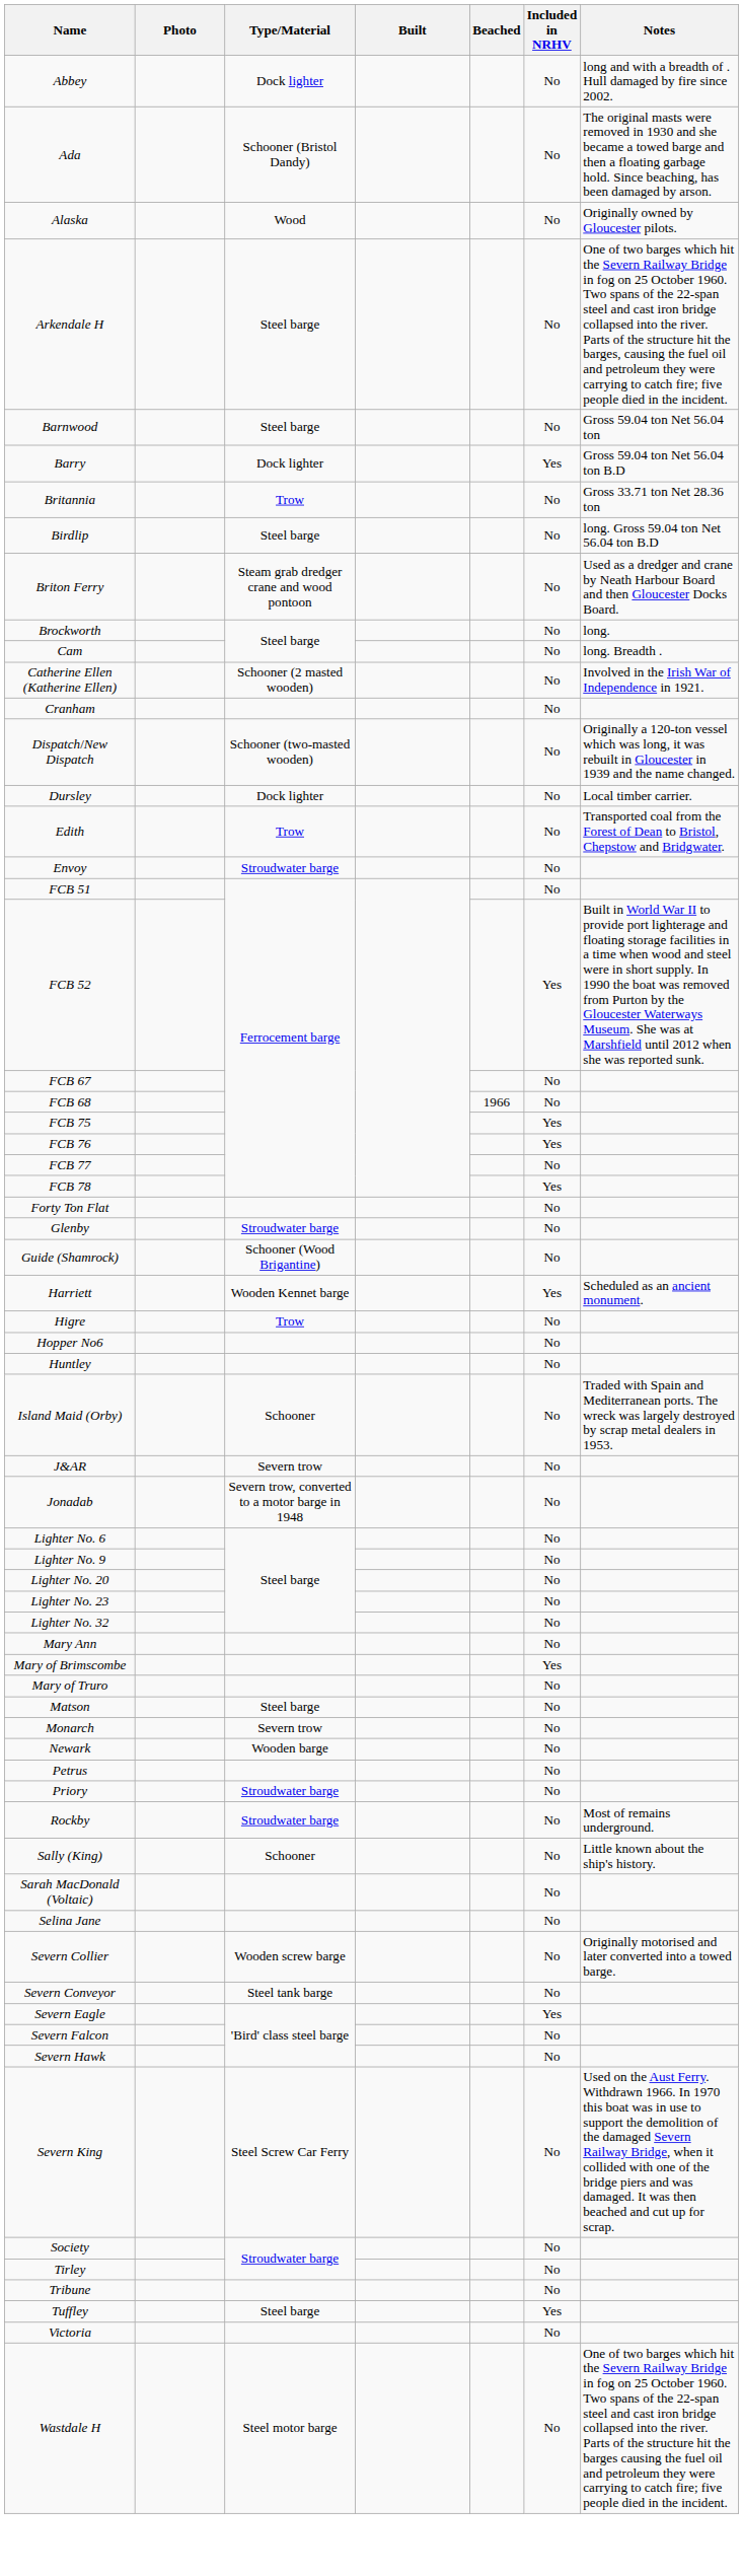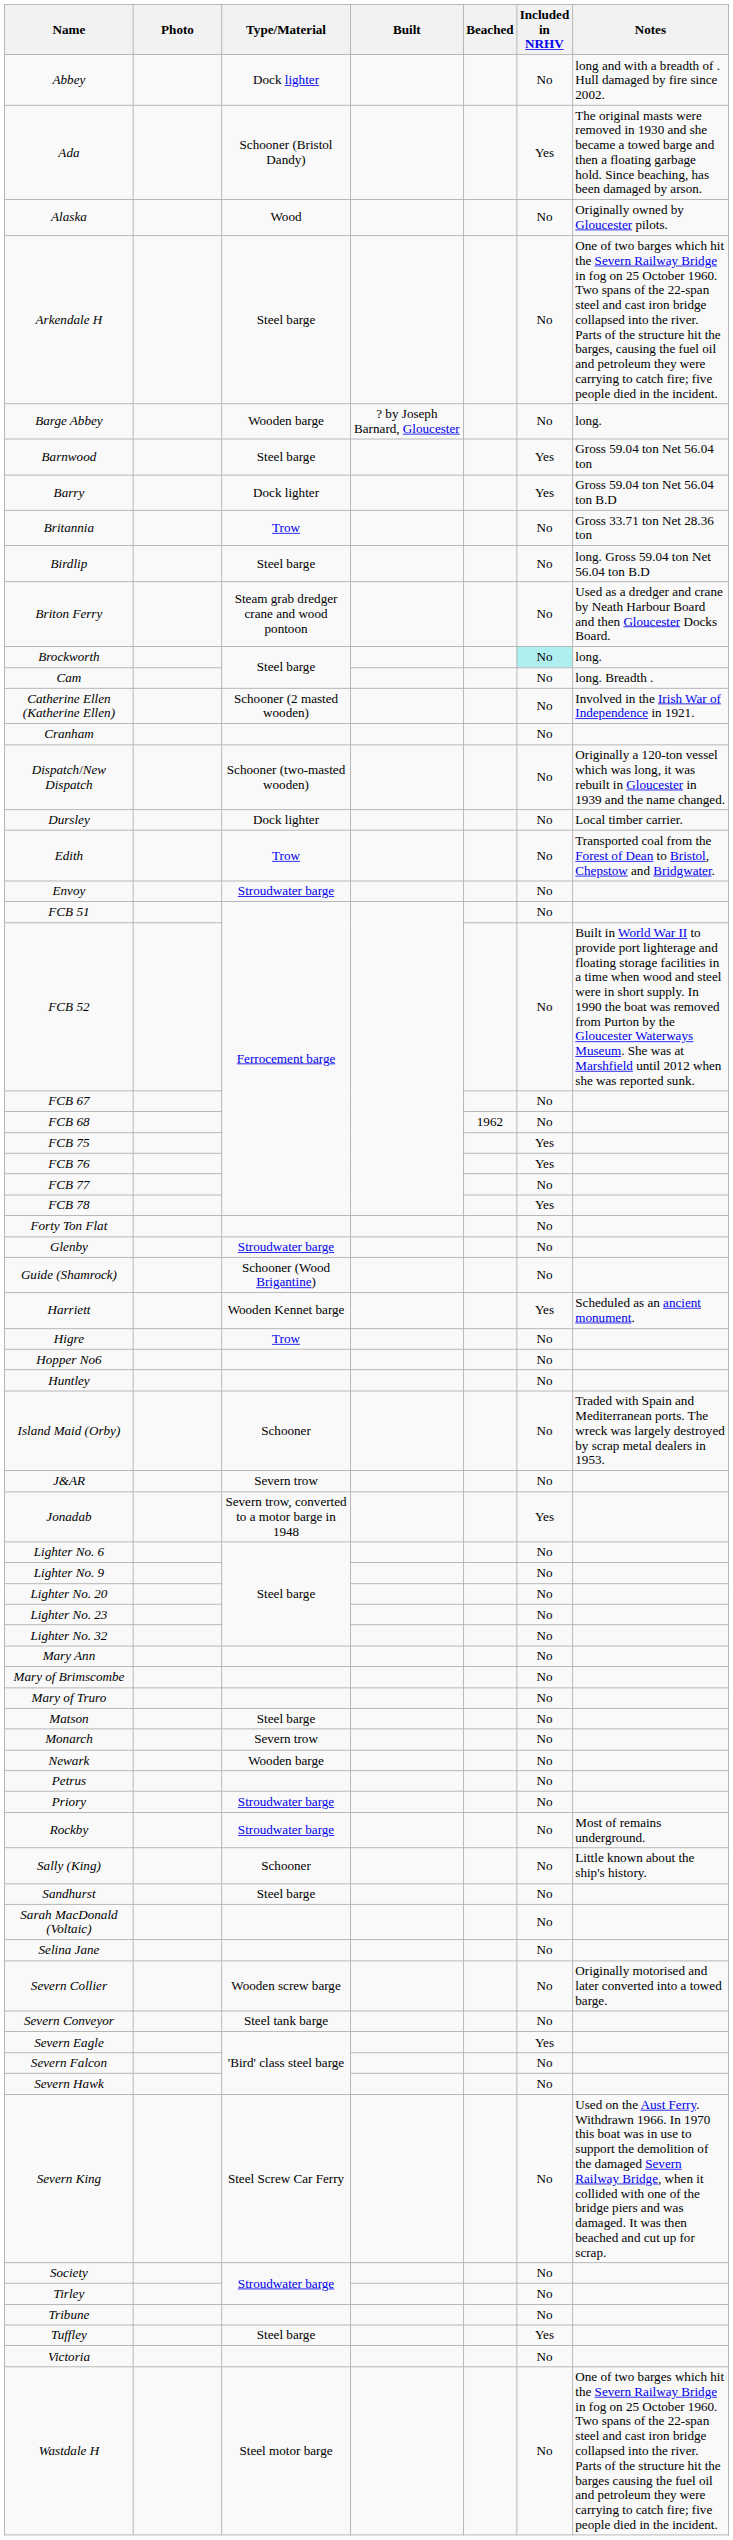 <table class="wikitable plainrowheaders sortable" style="text-align:center; width:100%;">
 <tr>
 <th scope="col" style="width:150px;">Name</th>
 <th scope="col" style="width:100px;" class="unsortable">Photo</th>
 <th scope="col" style="width:150px;">Type/Material</th>
 <th scope="col" style="width:130px;">Built</th>
 <th scope="col" style="width:50px;">Beached</th>
 <th scope="col" style="width:60px;">Included in <a href='#'>NRHV</a></th>
 <th scope="col" class="unsortable">Notes</th>
 </tr>
 <tr>
 <td><em>Abbey</em></td>
 <td></td>
 <td>Dock <a href='#'>lighter</a></td>
 <td></td>
 <td></td>
 <td>No</td>
 <td style="text-align:left"> long and with a breadth of . Hull damaged by fire since 2002.</td>
 </tr>
 <tr>
 <td><em>Ada</em></td>
 <td></td>
 <td>Schooner (Bristol Dandy)</td>
 <td></td>
 <td></td>
-<td>No</td>
+<td>Yes</td>
 <td style="text-align:left">The original masts were removed in 1930 and she became a towed barge and then a floating garbage hold. Since beaching, has been damaged by arson.</td>
 </tr>
 <tr>
 <td><em>Alaska</em></td>
 <td></td>
 <td>Wood</td>
 <td></td>
 <td></td>
 <td>No</td>
 <td style="text-align:left">Originally owned by <a href='#'>Gloucester</a> pilots.</td>
 </tr>
 <tr>
 <td><em>Arkendale H</em></td>
 <td></td>
 <td>Steel barge</td>
 <td></td>
 <td></td>
 <td>No</td>
 <td style="text-align:left">One of two barges which hit the <a href='#'>Severn Railway Bridge</a> in fog on 25 October 1960. Two spans of the 22-span steel and cast iron bridge collapsed into the river. Parts of the structure hit the barges, causing the fuel oil and petroleum they were carrying to catch fire; five people died in the incident.</td>
 </tr>
 <tr>
+<td><em>Barge Abbey</em></td>
+<td></td>
+<td>Wooden barge</td>
+<td>? by Joseph Barnard, <a href='#'>Gloucester</a></td>
+<td></td>
+<td>No</td>
+<td style="text-align:left"> long.</td>
+</tr>
+<tr>
 <td><em>Barnwood</em></td>
 <td></td>
 <td>Steel barge</td>
 <td></td>
 <td></td>
-<td>No</td>
+<td>Yes</td>
 <td style="text-align:left">Gross 59.04 ton   Net 56.04 ton</td>
 </tr>
 <tr>
 <td><em>Barry</em></td>
 <td></td>
 <td>Dock lighter</td>
 <td></td>
 <td></td>
 <td>Yes</td>
 <td style="text-align:left">Gross 59.04 ton   Net 56.04 ton  B.D</td>
 </tr>
 <tr>
 <td><em>Britannia</em></td>
 <td></td>
 <td><a href='#'>Trow</a></td>
 <td></td>
 <td></td>
 <td>No</td>
 <td style="text-align:left">Gross 33.71 ton   Net 28.36 ton </td>
 </tr>
 <tr>
 <td><em>Birdlip</em></td>
 <td></td>
 <td>Steel barge</td>
 <td></td>
 <td></td>
 <td>No</td>
 <td style="text-align:left"> long. Gross 59.04 ton   Net 56.04 ton  B.D</td>
 </tr>
 <tr>
 <td><em>Briton Ferry</em></td>
 <td></td>
 <td>Steam grab dredger crane and wood pontoon</td>
 <td></td>
 <td></td>
 <td>No</td>
 <td style="text-align:left">Used as a dredger and crane by Neath Harbour Board and then <a href='#'>Gloucester</a> Docks Board.</td>
 </tr>
 <tr>
 <td><em>Brockworth</em></td>
 <td></td>
 <td rowspan=2>Steel barge</td>
 <td></td>
 <td></td>
-<td>No</td>
+<td style="background: paleturquoise;">No</td>
 <td style="text-align:left"> long.</td>
 </tr>
 <tr>
 <td><em>Cam</em></td>
 <td></td>
 <td></td>
 <td></td>
 <td>No</td>
 <td style="text-align:left"> long. Breadth .</td>
 </tr>
 <tr>
 <td><em>Catherine Ellen (Katherine Ellen)</em></td>
 <td></td>
 <td>Schooner (2 masted wooden)</td>
 <td></td>
 <td></td>
 <td>No</td>
 <td style="text-align:left">Involved in the <a href='#'>Irish War of Independence</a> in 1921.</td>
 </tr>
 <tr>
 <td><em>Cranham</em></td>
 <td></td>
 <td></td>
 <td></td>
 <td></td>
 <td>No</td>
 <td></td>
 </tr>
 <tr>
 <td><em>Dispatch</em>/<em>New Dispatch</em></td>
 <td></td>
 <td>Schooner (two-masted wooden)</td>
 <td></td>
 <td></td>
 <td>No</td>
 <td style="text-align:left">Originally a 120-ton vessel which was  long, it was rebuilt in <a href='#'>Gloucester</a> in 1939 and the name changed.</td>
 </tr>
 <tr>
 <td><em>Dursley</em></td>
 <td></td>
 <td>Dock lighter</td>
 <td></td>
 <td></td>
 <td>No</td>
 <td style="text-align:left">Local timber carrier.</td>
 </tr>
 <tr>
 <td><em>Edith</em></td>
 <td></td>
 <td><a href='#'>Trow</a></td>
 <td></td>
 <td></td>
 <td>No</td>
 <td style="text-align:left">Transported coal from the <a href='#'>Forest of Dean</a> to <a href='#'>Bristol</a>, <a href='#'>Chepstow</a> and <a href='#'>Bridgwater</a>.</td>
 </tr>
 <tr>
 <td><em>Envoy</em></td>
 <td></td>
 <td><a href='#'>Stroudwater barge</a></td>
 <td></td>
 <td></td>
 <td>No</td>
 <td></td>
 </tr>
 <tr>
 <td><em>FCB 51</em></td>
 <td></td>
 <td rowspan=8><a href='#'>Ferrocement barge</a></td>
 <td rowspan=8></td>
 <td></td>
 <td>No</td>
 <td style="text-align:left"></td>
 </tr>
 <tr>
 <td><em>FCB 52</em></td>
 <td></td>
 <td></td>
-<td>Yes</td>
+<td>No</td>
 <td style="text-align:left">Built in <a href='#'>World War II</a> to provide port lighterage and floating storage facilities in a time when wood and steel were in short supply. In 1990 the boat was removed from Purton by the <a href='#'>Gloucester Waterways Museum</a>. She was at <a href='#'>Marshfield</a> until 2012 when she was reported sunk.</td>
 </tr>
 <tr>
 <td><em>FCB 67</em></td>
 <td></td>
 <td></td>
 <td>No</td>
 <td style="text-align:left"></td>
 </tr>
 <tr>
 <td><em>FCB 68</em></td>
 <td></td>
-<td>1966</td>
+<td>1962</td>
 <td>No</td>
 <td style="text-align:left"></td>
 </tr>
 <tr>
 <td><em>FCB 75</em></td>
 <td></td>
 <td></td>
 <td>Yes</td>
 <td style="text-align:left"></td>
 </tr>
 <tr>
 <td><em>FCB 76</em></td>
 <td></td>
 <td></td>
 <td>Yes</td>
 <td style="text-align:left"></td>
 </tr>
 <tr>
 <td><em>FCB 77</em></td>
 <td></td>
 <td></td>
 <td>No</td>
 <td style="text-align:left"></td>
 </tr>
 <tr>
 <td><em>FCB 78</em></td>
 <td></td>
 <td></td>
 <td>Yes</td>
 <td style="text-align:left"></td>
 </tr>
 <tr>
 <td><em>Forty Ton Flat</em></td>
 <td></td>
 <td></td>
 <td></td>
 <td></td>
 <td>No</td>
 <td></td>
 </tr>
 <tr>
 <td><em>Glenby</em></td>
 <td></td>
 <td><a href='#'>Stroudwater barge</a></td>
 <td></td>
 <td></td>
 <td>No</td>
 <td></td>
 </tr>
 <tr>
 <td><em>Guide (Shamrock)</em></td>
 <td></td>
 <td>Schooner (Wood <a href='#'>Brigantine</a>)</td>
 <td></td>
 <td></td>
 <td>No</td>
 <td style="text-align:left"></td>
 </tr>
 <tr>
 <td><em>Harriett</em></td>
 <td></td>
 <td>Wooden Kennet barge</td>
 <td></td>
 <td></td>
 <td>Yes</td>
 <td style="text-align:left">Scheduled as an <a href='#'>ancient monument</a>.</td>
 </tr>
 <tr>
 <td><em>Higre</em></td>
 <td></td>
 <td><a href='#'>Trow</a></td>
 <td></td>
 <td></td>
 <td>No</td>
 <td style="text-align:left"></td>
 </tr>
 <tr>
 <td><em>Hopper No6</em></td>
 <td></td>
 <td></td>
 <td></td>
 <td></td>
 <td>No</td>
 <td></td>
 </tr>
 <tr>
 <td><em>Huntley</em></td>
 <td></td>
 <td></td>
 <td></td>
 <td></td>
 <td>No</td>
 <td></td>
 </tr>
 <tr>
 <td><em>Island Maid (Orby)</em></td>
 <td></td>
 <td>Schooner</td>
 <td></td>
 <td></td>
 <td>No</td>
 <td style="text-align:left">Traded with Spain and Mediterranean ports. The wreck was largely destroyed by scrap metal dealers in 1953.</td>
 </tr>
 <tr>
 <td><em>J&AR</em></td>
 <td></td>
 <td>Severn trow</td>
 <td></td>
 <td></td>
 <td>No</td>
 <td></td>
 </tr>
 <tr>
 <td><em>Jonadab</em></td>
 <td></td>
 <td>Severn trow, converted to a motor barge in 1948</td>
 <td></td>
 <td></td>
-<td>No</td>
+<td>Yes</td>
 <td></td>
 </tr>
 <tr>
 <td><em>Lighter No. 6</em></td>
 <td></td>
 <td rowspan=5>Steel barge</td>
 <td></td>
 <td></td>
 <td>No</td>
 <td style="text-align:left"></td>
 </tr>
 <tr>
 <td><em>Lighter No. 9</em></td>
 <td></td>
 <td></td>
 <td></td>
 <td>No</td>
 <td style="text-align:left"></td>
 </tr>
 <tr>
 <td><em>Lighter No. 20</em></td>
 <td></td>
 <td></td>
 <td></td>
 <td>No</td>
 <td style="text-align:left"></td>
 </tr>
 <tr>
 <td><em>Lighter No. 23</em></td>
 <td></td>
 <td></td>
 <td></td>
 <td>No</td>
 <td style="text-align:left"></td>
 </tr>
 <tr>
 <td><em>Lighter No. 32</em></td>
 <td></td>
 <td></td>
 <td></td>
 <td>No</td>
 <td style="text-align:left"></td>
 </tr>
 <tr>
 <td><em>Mary Ann</em></td>
 <td></td>
 <td></td>
 <td></td>
 <td></td>
 <td>No</td>
 <td></td>
 </tr>
 <tr>
 <td><em>Mary of Brimscombe</em></td>
 <td></td>
 <td></td>
 <td></td>
 <td></td>
-<td>Yes</td>
+<td>No</td>
 <td></td>
 </tr>
 <tr>
 <td><em>Mary of Truro</em></td>
 <td></td>
 <td></td>
 <td></td>
 <td></td>
 <td>No</td>
 <td></td>
 </tr>
 <tr>
 <td><em>Matson</em></td>
 <td></td>
 <td>Steel barge</td>
 <td></td>
 <td></td>
 <td>No</td>
 <td style="text-align:left"></td>
 </tr>
 <tr>
 <td><em>Monarch</em></td>
 <td></td>
 <td>Severn trow</td>
 <td></td>
 <td></td>
 <td>No</td>
 <td></td>
 </tr>
 <tr>
 <td><em>Newark</em></td>
 <td></td>
 <td>Wooden barge</td>
 <td></td>
 <td></td>
 <td>No</td>
 <td style="text-align:left"></td>
 </tr>
 <tr>
 <td><em>Petrus</em></td>
 <td></td>
 <td></td>
 <td></td>
 <td></td>
 <td>No</td>
 <td></td>
 </tr>
 <tr>
 <td><em>Priory</em></td>
 <td></td>
 <td><a href='#'>Stroudwater barge</a></td>
 <td></td>
 <td></td>
 <td>No</td>
 <td></td>
 </tr>
 <tr>
 <td><em>Rockby</em></td>
 <td></td>
 <td><a href='#'>Stroudwater barge</a></td>
 <td></td>
 <td></td>
 <td>No</td>
 <td style="text-align:left">Most of remains underground.</td>
 </tr>
 <tr>
 <td><em>Sally (King)</em></td>
 <td></td>
 <td>Schooner</td>
 <td></td>
 <td></td>
 <td>No</td>
 <td style="text-align:left">Little known about the ship's history.</td>
+</tr>
+<tr>
+<td><em>Sandhurst</em></td>
+<td></td>
+<td>Steel barge</td>
+<td></td>
+<td></td>
+<td>No</td>
+<td style="text-align:left"></td>
 </tr>
 <tr>
 <td><em>Sarah MacDonald (Voltaic)</em></td>
 <td></td>
 <td></td>
 <td></td>
 <td></td>
 <td>No</td>
 <td></td>
 </tr>
 <tr>
 <td><em>Selina Jane</em></td>
 <td></td>
 <td></td>
 <td></td>
 <td></td>
 <td>No</td>
 <td></td>
 </tr>
 <tr>
 <td><em>Severn Collier</em></td>
 <td></td>
 <td>Wooden screw barge</td>
 <td></td>
 <td></td>
 <td>No</td>
 <td style="text-align:left">Originally motorised and later converted into a towed barge.</td>
 </tr>
 <tr>
 <td><em>Severn Conveyor</em></td>
 <td></td>
 <td>Steel tank barge</td>
 <td></td>
 <td></td>
 <td>No</td>
 <td style="text-align:left"></td>
 </tr>
 <tr>
 <td><em>Severn Eagle</em></td>
 <td></td>
 <td rowspan=3>'Bird' class steel barge</td>
 <td></td>
 <td></td>
 <td>Yes</td>
 <td style="text-align:left"></td>
 </tr>
 <tr>
 <td><em>Severn Falcon</em></td>
 <td></td>
 <td></td>
 <td></td>
 <td>No</td>
 <td style="text-align:left"></td>
 </tr>
 <tr>
 <td><em>Severn Hawk</em></td>
 <td></td>
 <td></td>
 <td></td>
 <td>No</td>
 <td style="text-align:left"></td>
 </tr>
 <tr>
 <td><em>Severn King</em></td>
 <td></td>
 <td>Steel Screw Car Ferry</td>
 <td></td>
 <td></td>
 <td>No</td>
 <td style="text-align:left">Used on the <a href='#'>Aust Ferry</a>. Withdrawn 1966. In 1970 this boat was in use to support the demolition of the damaged <a href='#'>Severn Railway Bridge</a>, when it collided with one of the bridge piers and was damaged. It was then beached and cut up for scrap.</td>
 </tr>
 <tr>
 <td><em>Society</em></td>
 <td></td>
 <td rowspan=2><a href='#'>Stroudwater barge</a></td>
 <td></td>
 <td></td>
 <td>No</td>
 <td></td>
 </tr>
 <tr>
 <td><em>Tirley</em></td>
 <td></td>
 <td></td>
 <td></td>
 <td>No</td>
 <td></td>
 </tr>
 <tr>
 <td><em>Tribune</em></td>
 <td></td>
 <td></td>
 <td></td>
 <td></td>
 <td>No</td>
 <td></td>
 </tr>
 <tr>
 <td><em>Tuffley</em></td>
 <td></td>
 <td>Steel barge</td>
 <td></td>
 <td></td>
 <td>Yes</td>
 <td style="text-align:left"></td>
 </tr>
 <tr>
 <td><em>Victoria</em></td>
 <td></td>
 <td></td>
 <td></td>
 <td></td>
 <td>No</td>
 <td></td>
 </tr>
 <tr>
 <td><em>Wastdale H</em></td>
 <td></td>
 <td>Steel motor barge</td>
 <td></td>
 <td></td>
 <td>No</td>
 <td style="text-align:left">One of two barges which hit the <a href='#'>Severn Railway Bridge</a> in fog on 25 October 1960. Two spans of the 22-span steel and cast iron bridge collapsed into the river. Parts of the structure hit the barges causing the fuel oil and petroleum they were carrying to catch fire; five people died in the incident.</td>
 </tr>
 </table>
